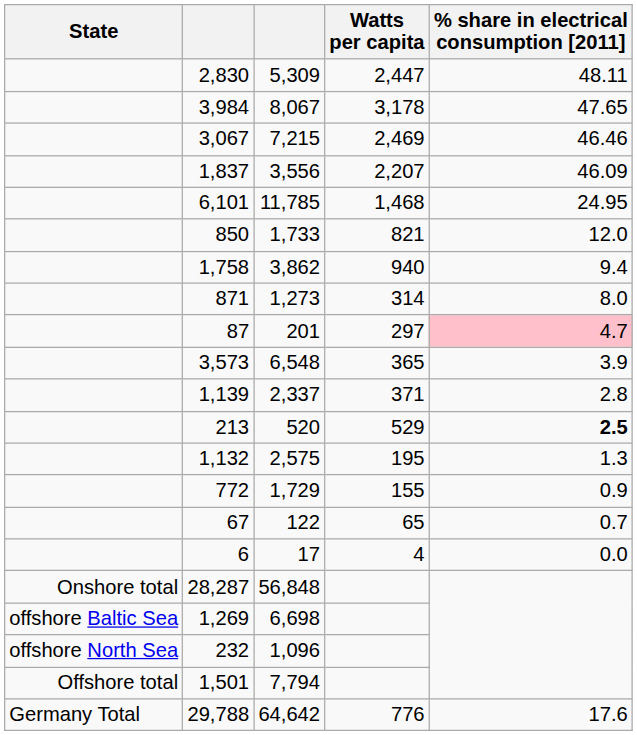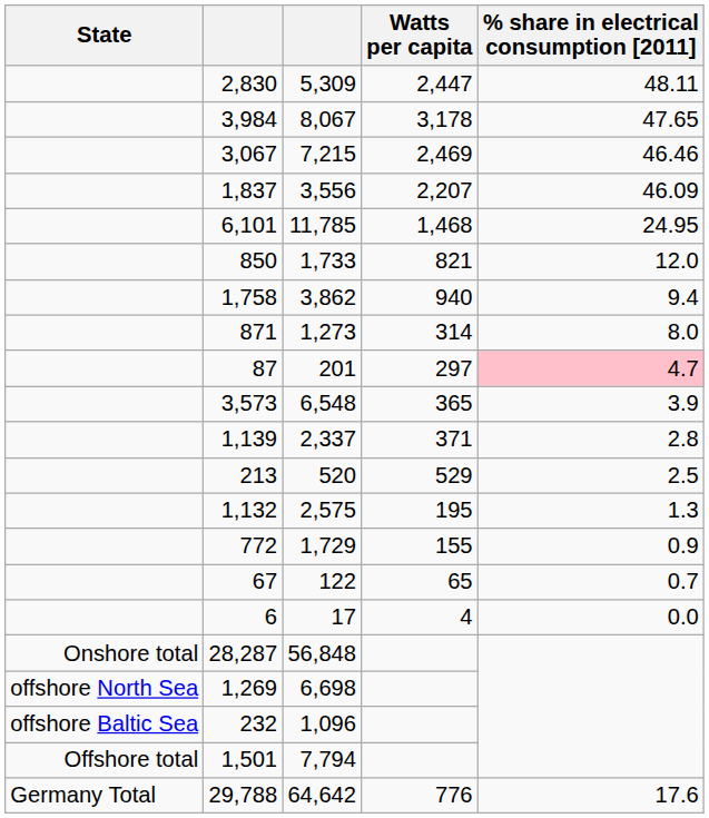 <table class="wikitable sortable" style="text-align:right">
 <tr>
 <th>State</th>
 <th></th>
 <th></th>
 <th>Watts <br> per capita</th>
 <th>% share in electrical <br> consumption [2011]</th>
 </tr>
 <tr>
 <td align=left></td>
 <td>2,830</td>
 <td>5,309</td>
 <td>2,447</td>
 <td>48.11</td>
 </tr>
 <tr>
 <td align=left></td>
 <td>3,984</td>
 <td>8,067</td>
 <td>3,178</td>
 <td>47.65</td>
 </tr>
 <tr>
 <td align=left></td>
 <td>3,067</td>
 <td>7,215</td>
 <td>2,469</td>
 <td>46.46</td>
 </tr>
 <tr>
 <td align=left></td>
 <td>1,837</td>
 <td>3,556</td>
 <td>2,207</td>
 <td>46.09</td>
 </tr>
 <tr>
 <td align=left></td>
 <td>6,101</td>
 <td>11,785</td>
 <td>1,468</td>
 <td>24.95</td>
 </tr>
 <tr>
 <td align=left></td>
 <td>850</td>
 <td>1,733</td>
 <td>821</td>
 <td>12.0</td>
 </tr>
 <tr>
 <td align=left></td>
 <td>1,758</td>
 <td>3,862</td>
 <td>940</td>
 <td>9.4</td>
 </tr>
 <tr>
 <td align=left></td>
 <td>871</td>
 <td>1,273</td>
 <td>314</td>
 <td>8.0</td>
 </tr>
 <tr>
 <td align=left></td>
 <td>87</td>
 <td>201</td>
 <td>297</td>
 <td style="background: pink;">4.7</td>
 </tr>
 <tr>
 <td align=left></td>
 <td>3,573</td>
 <td>6,548</td>
 <td>365</td>
 <td>3.9</td>
 </tr>
 <tr>
 <td align=left></td>
 <td>1,139</td>
 <td>2,337</td>
 <td>371</td>
 <td>2.8</td>
 </tr>
 <tr>
 <td align=left></td>
 <td>213</td>
 <td>520</td>
 <td>529</td>
-<td><strong>2.5</strong></td>
+<td>2.5</td>
 </tr>
 <tr>
 <td align=left></td>
 <td>1,132</td>
 <td>2,575</td>
 <td>195</td>
 <td>1.3</td>
 </tr>
 <tr>
 <td align=left></td>
 <td>772</td>
 <td>1,729</td>
 <td>155</td>
 <td>0.9</td>
 </tr>
 <tr>
 <td align=left></td>
 <td>67</td>
 <td>122</td>
 <td>65</td>
 <td>0.7</td>
 </tr>
 <tr>
 <td align=left></td>
 <td>6</td>
 <td>17</td>
 <td>4</td>
 <td>0.0</td>
 </tr>
 <tr>
 <td>Onshore total</td>
 <td>28,287</td>
 <td>56,848</td>
 <td></td>
 </tr>
 <tr>
-<td align="left">offshore <a href='#'>Baltic Sea</a></td>
+<td align="left">offshore <a href='#'>North Sea</a></td>
 <td>1,269</td>
 <td>6,698</td>
 <td></td>
 </tr>
 <tr>
-<td align="left">offshore <a href='#'>North Sea</a></td>
+<td align="left">offshore <a href='#'>Baltic Sea</a></td>
 <td>232</td>
 <td>1,096</td>
 <td></td>
 </tr>
 <tr>
 <td>Offshore total</td>
 <td>1,501</td>
 <td>7,794</td>
 <td></td>
 </tr>
 <tr class="sortbottom">
 <td align="left">Germany Total</td>
 <td>29,788</td>
 <td>64,642</td>
 <td>776</td>
 <td>17.6</td>
 </tr>
 </table>
